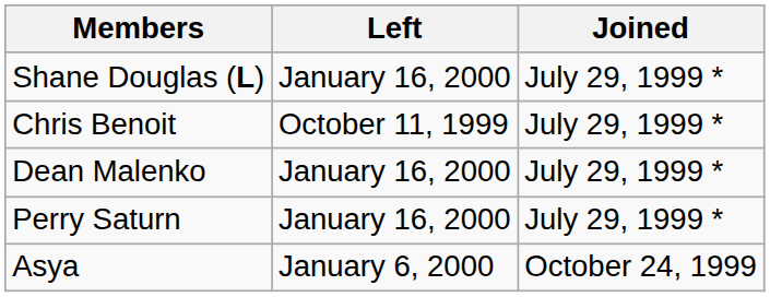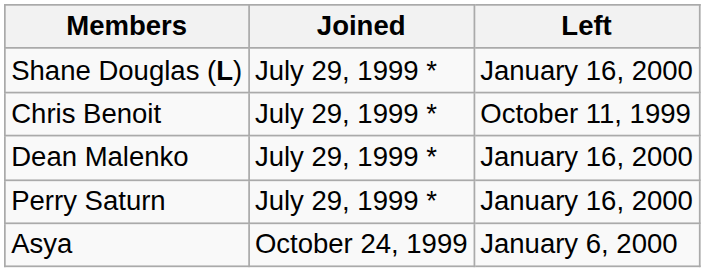 <table class="wikitable">
 <tr>
 <th>Members</th>
+<th>Joined</th>
 <th>Left</th>
-<th>Joined</th>
 </tr>
 <tr>
 <td>Shane Douglas (<strong>L</strong>)</td>
+<td>July 29, 1999 *</td>
 <td>January 16, 2000</td>
-<td>July 29, 1999 *</td>
 </tr>
 <tr>
 <td>Chris Benoit</td>
+<td>July 29, 1999 *</td>
 <td>October 11, 1999</td>
-<td>July 29, 1999 *</td>
 </tr>
 <tr>
 <td>Dean Malenko</td>
+<td>July 29, 1999 *</td>
 <td>January 16, 2000</td>
-<td>July 29, 1999 *</td>
 </tr>
 <tr>
 <td>Perry Saturn</td>
+<td>July 29, 1999 *</td>
 <td>January 16, 2000</td>
-<td>July 29, 1999 *</td>
 </tr>
 <tr>
 <td>Asya</td>
+<td>October 24, 1999</td>
 <td>January 6, 2000</td>
-<td>October 24, 1999</td>
 </tr>
 </table>
